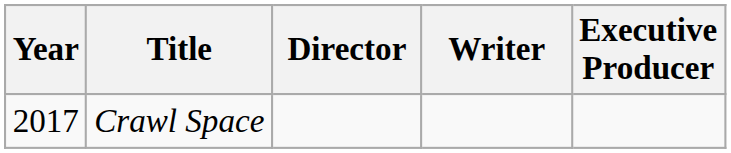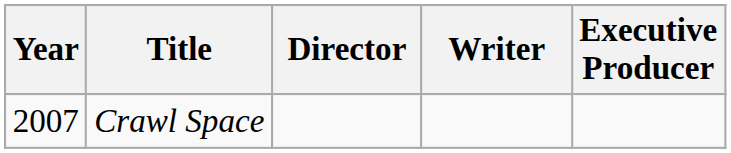 <table class="wikitable">
 <tr>
 <th>Year</th>
 <th>Title</th>
 <th width=65>Director</th>
 <th width=65>Writer</th>
 <th>Executive<br>Producer</th>
 </tr>
 <tr>
-<td>2017</td>
+<td>2007</td>
 <td><em>Crawl Space</em></td>
 <td></td>
 <td></td>
 <td></td>
 </tr>
 </table>
